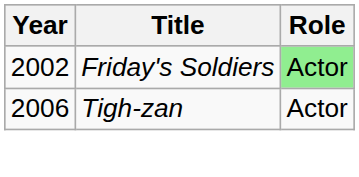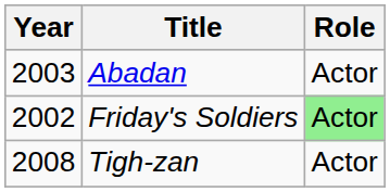 <table class="wikitable sortable">
 <tr>
 <th>Year</th>
 <th>Title</th>
 <th>Role</th>
 </tr>
 <tr>
+<td>2003</td>
+<td><em><a href='#'>Abadan</a></em></td>
+<td>Actor</td>
+</tr>
+<tr>
 <td>2002</td>
 <td><em>Friday's Soldiers</em></td>
 <td style="background: lightgreen;">Actor</td>
 </tr>
 <tr>
-<td>2006</td>
+<td>2008</td>
 <td><em>Tigh-zan</em></td>
 <td>Actor</td>
 </tr>
 </table>
